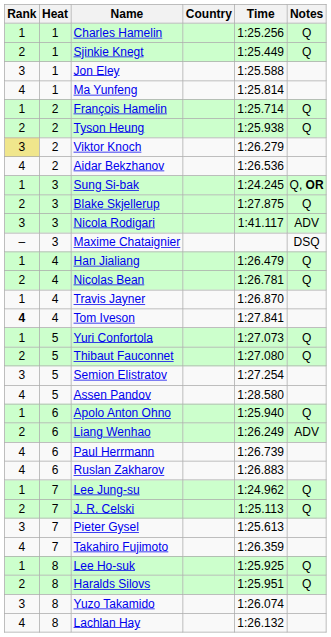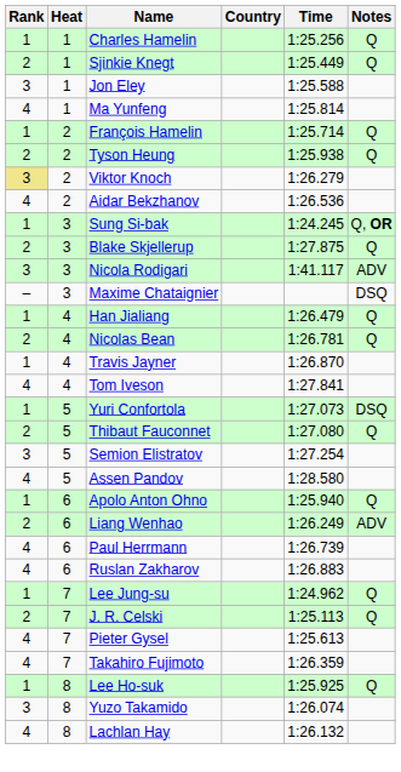 <table class="wikitable sortable" style="text-align:center">
 <tr>
 <th>Rank</th>
 <th>Heat</th>
 <th>Name</th>
 <th>Country</th>
 <th>Time</th>
 <th>Notes</th>
 </tr>
 <tr bgcolor=ccffcc>
 <td>1</td>
 <td>1</td>
 <td align=left><a href='#'>Charles Hamelin</a></td>
 <td align=left></td>
 <td>1:25.256</td>
 <td>Q</td>
 </tr>
 <tr bgcolor=ccffcc>
 <td>2</td>
 <td>1</td>
 <td align=left><a href='#'>Sjinkie Knegt</a></td>
 <td align=left></td>
 <td>1:25.449</td>
 <td>Q</td>
 </tr>
 <tr>
 <td>3</td>
 <td>1</td>
 <td align=left><a href='#'>Jon Eley</a></td>
 <td align=left></td>
 <td>1:25.588</td>
 <td></td>
 </tr>
 <tr>
 <td>4</td>
 <td>1</td>
 <td align=left><a href='#'>Ma Yunfeng</a></td>
 <td align=left></td>
 <td>1:25.814</td>
 <td></td>
 </tr>
 <tr bgcolor=ccffcc>
 <td>1</td>
 <td>2</td>
 <td align=left><a href='#'>François Hamelin</a></td>
 <td align=left></td>
 <td>1:25.714</td>
 <td>Q</td>
 </tr>
 <tr bgcolor=ccffcc>
 <td>2</td>
 <td>2</td>
 <td align=left><a href='#'>Tyson Heung</a></td>
 <td align=left></td>
 <td>1:25.938</td>
 <td>Q</td>
 </tr>
 <tr>
 <td style="background: khaki;">3</td>
 <td>2</td>
 <td align=left><a href='#'>Viktor Knoch</a></td>
 <td align=left></td>
 <td>1:26.279</td>
 <td></td>
 </tr>
 <tr>
 <td>4</td>
 <td>2</td>
 <td align=left><a href='#'>Aidar Bekzhanov</a></td>
 <td align=left></td>
 <td>1:26.536</td>
 <td></td>
 </tr>
 <tr bgcolor=ccffcc>
 <td>1</td>
 <td>3</td>
 <td align=left><a href='#'>Sung Si-bak</a></td>
 <td align=left></td>
 <td>1:24.245</td>
 <td>Q, <strong>OR</strong></td>
 </tr>
 <tr bgcolor=ccffcc>
 <td>2</td>
 <td>3</td>
 <td align=left><a href='#'>Blake Skjellerup</a></td>
 <td align=left></td>
 <td>1:27.875</td>
 <td>Q</td>
 </tr>
 <tr bgcolor=ccffcc>
 <td>3</td>
 <td>3</td>
 <td align=left><a href='#'>Nicola Rodigari</a></td>
 <td align=left></td>
 <td>1:41.117</td>
 <td>ADV</td>
 </tr>
 <tr>
 <td>–</td>
 <td>3</td>
 <td align=left><a href='#'>Maxime Chataignier</a></td>
 <td align=left></td>
 <td></td>
 <td>DSQ</td>
 </tr>
 <tr bgcolor=ccffcc>
 <td>1</td>
 <td>4</td>
 <td align=left><a href='#'>Han Jialiang</a></td>
 <td align=left></td>
 <td>1:26.479</td>
 <td>Q</td>
 </tr>
 <tr bgcolor=ccffcc>
 <td>2</td>
 <td>4</td>
 <td align=left><a href='#'>Nicolas Bean</a></td>
 <td align=left></td>
 <td>1:26.781</td>
 <td>Q</td>
 </tr>
 <tr>
 <td>1</td>
 <td>4</td>
 <td align=left><a href='#'>Travis Jayner</a></td>
 <td align=left></td>
 <td>1:26.870</td>
 <td></td>
 </tr>
 <tr>
-<td><strong>4</strong></td>
+<td>4</td>
 <td>4</td>
 <td align=left><a href='#'>Tom Iveson</a></td>
 <td align=left></td>
 <td>1:27.841</td>
 <td></td>
 </tr>
 <tr bgcolor=ccffcc>
 <td>1</td>
 <td>5</td>
 <td align=left><a href='#'>Yuri Confortola</a></td>
 <td align=left></td>
 <td>1:27.073</td>
-<td>Q</td>
+<td>DSQ</td>
 </tr>
 <tr bgcolor=ccffcc>
 <td>2</td>
 <td>5</td>
 <td align=left><a href='#'>Thibaut Fauconnet</a></td>
 <td align=left></td>
 <td>1:27.080</td>
 <td>Q</td>
 </tr>
 <tr>
 <td>3</td>
 <td>5</td>
 <td align=left><a href='#'>Semion Elistratov</a></td>
 <td align=left></td>
 <td>1:27.254</td>
 <td></td>
 </tr>
 <tr>
 <td>4</td>
 <td>5</td>
 <td align=left><a href='#'>Assen Pandov</a></td>
 <td align=left></td>
 <td>1:28.580</td>
 <td></td>
 </tr>
 <tr bgcolor=ccffcc>
 <td>1</td>
 <td>6</td>
 <td align=left><a href='#'>Apolo Anton Ohno</a></td>
 <td align=left></td>
 <td>1:25.940</td>
 <td>Q</td>
 </tr>
 <tr bgcolor=ccffcc>
 <td>2</td>
 <td>6</td>
 <td align=left><a href='#'>Liang Wenhao</a></td>
 <td align=left></td>
 <td>1:26.249</td>
 <td>ADV</td>
 </tr>
 <tr>
 <td>4</td>
 <td>6</td>
 <td align=left><a href='#'>Paul Herrmann</a></td>
 <td align=left></td>
 <td>1:26.739</td>
 <td></td>
 </tr>
 <tr>
 <td>4</td>
 <td>6</td>
 <td align=left><a href='#'>Ruslan Zakharov</a></td>
 <td align=left></td>
 <td>1:26.883</td>
 <td></td>
 </tr>
 <tr bgcolor=ccffcc>
 <td>1</td>
 <td>7</td>
 <td align=left><a href='#'>Lee Jung-su</a></td>
 <td align=left></td>
 <td>1:24.962</td>
 <td>Q</td>
 </tr>
 <tr bgcolor=ccffcc>
 <td>2</td>
 <td>7</td>
 <td align=left><a href='#'>J. R. Celski</a></td>
 <td align=left></td>
 <td>1:25.113</td>
 <td>Q</td>
 </tr>
 <tr>
-<td>3</td>
+<td>4</td>
 <td>7</td>
 <td align=left><a href='#'>Pieter Gysel</a></td>
 <td align=left></td>
 <td>1:25.613</td>
 <td></td>
 </tr>
 <tr>
 <td>4</td>
 <td>7</td>
 <td align=left><a href='#'>Takahiro Fujimoto</a></td>
 <td align=left></td>
 <td>1:26.359</td>
 <td></td>
 </tr>
 <tr bgcolor=ccffcc>
 <td>1</td>
 <td>8</td>
 <td align=left><a href='#'>Lee Ho-suk</a></td>
 <td align=left></td>
 <td>1:25.925</td>
 <td>Q</td>
 </tr>
-<tr bgcolor=ccffcc>
-<td>2</td>
-<td>8</td>
-<td align=left><a href='#'>Haralds Silovs</a></td>
-<td align=left></td>
-<td>1:25.951</td>
-<td>Q</td>
-</tr>
 <tr>
 <td>3</td>
 <td>8</td>
 <td align=left><a href='#'>Yuzo Takamido</a></td>
 <td align=left></td>
 <td>1:26.074</td>
 <td></td>
 </tr>
 <tr>
 <td>4</td>
 <td>8</td>
 <td align=left><a href='#'>Lachlan Hay</a></td>
 <td align=left></td>
 <td>1:26.132</td>
 <td></td>
 </tr>
 </table>
